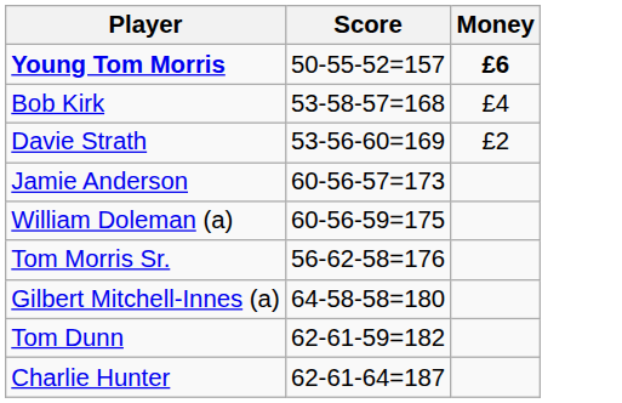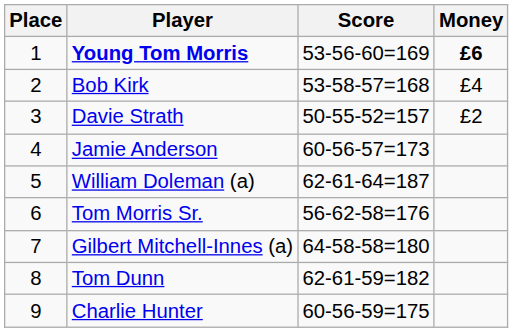 <table class=wikitable>
 <tr>
+<th>Place</th>
 <th>Player</th>
 <th>Score</th>
 <th>Money</th>
 </tr>
 <tr>
+<td align=center>1</td>
 <td> <strong><a href='#'>Young Tom Morris</a></strong></td>
-<td>50-55-52=157</td>
+<td>53-56-60=169</td>
 <td align=center><strong>£6</strong></td>
 </tr>
 <tr>
+<td align=center>2</td>
 <td> <a href='#'>Bob Kirk</a></td>
 <td>53-58-57=168</td>
 <td align=center>£4</td>
 </tr>
 <tr>
+<td align=center>3</td>
 <td> <a href='#'>Davie Strath</a></td>
-<td>53-56-60=169</td>
+<td>50-55-52=157</td>
 <td align=center>£2</td>
 </tr>
 <tr>
+<td align=center>4</td>
 <td> <a href='#'>Jamie Anderson</a></td>
 <td>60-56-57=173</td>
 <td></td>
 </tr>
 <tr>
+<td align=center>5</td>
 <td> <a href='#'>William Doleman</a> (a)</td>
-<td>60-56-59=175</td>
+<td>62-61-64=187</td>
 <td></td>
 </tr>
 <tr>
+<td align=center>6</td>
 <td> <a href='#'>Tom Morris Sr.</a></td>
 <td>56-62-58=176</td>
 <td></td>
 </tr>
 <tr>
+<td align=center>7</td>
 <td> <a href='#'>Gilbert Mitchell-Innes</a> (a)</td>
 <td>64-58-58=180</td>
 <td></td>
 </tr>
 <tr>
+<td align=center>8</td>
 <td> <a href='#'>Tom Dunn</a></td>
 <td>62-61-59=182</td>
 <td></td>
 </tr>
 <tr>
+<td align=center>9</td>
 <td> <a href='#'>Charlie Hunter</a></td>
-<td>62-61-64=187</td>
+<td>60-56-59=175</td>
 <td></td>
 </tr>
 </table>
